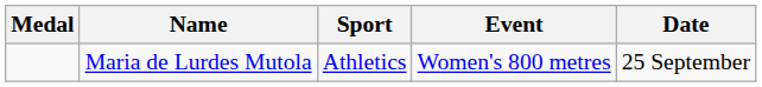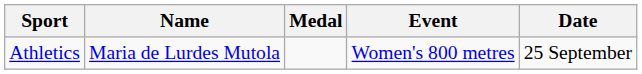 <table class="wikitable sortable" style="font-size: 95%;">
 <tr>
+<th>Sport</th>
+<th>Name</th>
 <th>Medal</th>
-<th>Name</th>
-<th>Sport</th>
 <th>Event</th>
 <th>Date</th>
 </tr>
 <tr>
+<td><a href='#'>Athletics</a></td>
+<td><a href='#'>Maria de Lurdes Mutola</a></td>
 <td></td>
-<td><a href='#'>Maria de Lurdes Mutola</a></td>
-<td><a href='#'>Athletics</a></td>
 <td><a href='#'>Women's 800 metres</a></td>
 <td>25 September</td>
 </tr>
 </table>
